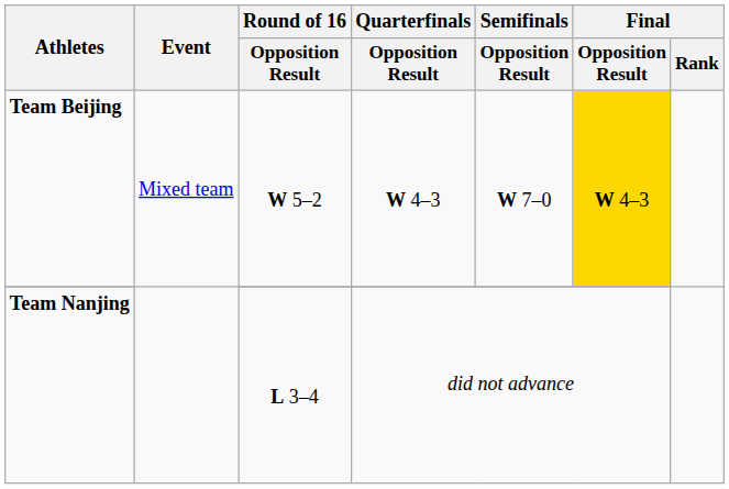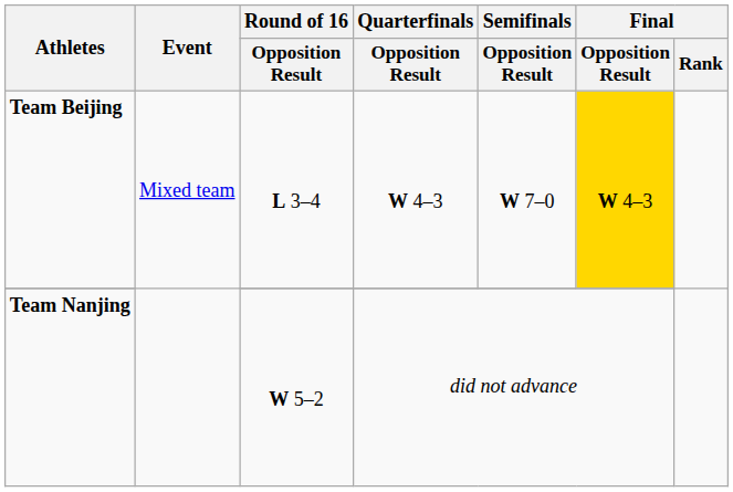 <table class="wikitable" style="font-size:90%">
 <tr>
 <th rowspan=2>Athletes</th>
 <th rowspan=2>Event</th>
 <th>Round of 16</th>
 <th>Quarterfinals</th>
 <th>Semifinals</th>
 <th colspan=2>Final</th>
 </tr>
 <tr style="font-size:95%">
 <th>Opposition<br>Result</th>
 <th>Opposition<br>Result</th>
 <th>Opposition<br>Result</th>
 <th>Opposition<br>Result</th>
 <th>Rank</th>
 </tr>
 <tr align=center>
 <td align=left><strong>Team Beijing</strong><br><br><br><br><br><br><br><br></td>
 <td rowspan=2 align=left><a href='#'>Mixed team</a></td>
-<td><br><strong>W</strong> 5–2</td>
+<td><br><strong>L</strong> 3–4</td>
 <td><br><strong>W</strong> 4–3</td>
 <td><br><strong>W</strong> 7–0</td>
 <td style="background: gold;"><br><strong>W</strong> 4–3</td>
 <td></td>
 </tr>
 <tr align=center>
 </tr>
 <tr align=center>
 <td align=left><strong>Team Nanjing</strong><br><br> <br><br><br><br><br><br></td>
 <td></td>
-<td><br><strong>L</strong> 3–4</td>
+<td><br><strong>W</strong> 5–2</td>
 <td colspan=3><em>did not advance</em></td>
 </tr>
 </table>
